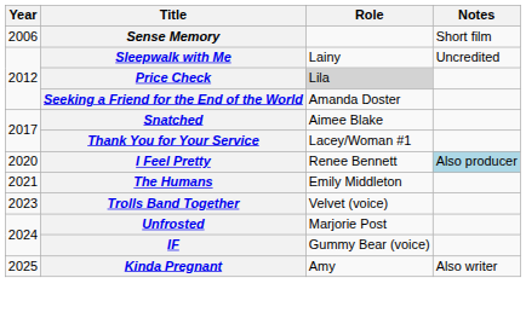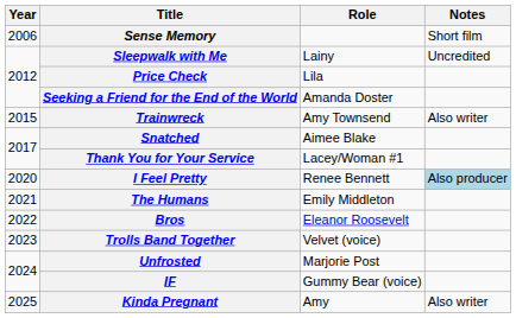 <table class="wikitable sortable plainrowheaders">
 <tr>
 <th scope="col">Year</th>
 <th scope="col">Title</th>
 <th scope="col">Role</th>
 <th scope="col" class = unsortable>Notes</th>
 </tr>
 <tr>
 <td>2006</td>
 <th scope="row"><em>Sense Memory</em></th>
 <td></td>
 <td>Short film</td>
 </tr>
 <tr>
 <td rowspan="3">2012</td>
 <th scope="row"><em><a href='#'>Sleepwalk with Me</a></em></th>
 <td>Lainy</td>
 <td>Uncredited</td>
 </tr>
 <tr>
 <th scope="row"><em><a href='#'>Price Check</a></em></th>
-<td style="background: lightgrey;">Lila</td>
+<td>Lila</td>
 <td></td>
 </tr>
 <tr>
 <th scope="row"><em><a href='#'>Seeking a Friend for the End of the World</a></em></th>
 <td>Amanda Doster</td>
 <td></td>
+</tr>
+<tr>
+<td>2015</td>
+<th scope="row"><em><a href='#'>Trainwreck</a></em></th>
+<td>Amy Townsend</td>
+<td>Also writer</td>
 </tr>
 <tr>
 <td rowspan="2">2017</td>
 <th scope="row"><em><a href='#'>Snatched</a></em></th>
 <td>Aimee Blake</td>
 <td></td>
 </tr>
 <tr>
 <th scope="row"><em><a href='#'>Thank You for Your Service</a></em></th>
 <td>Lacey/Woman #1</td>
 <td></td>
 </tr>
 <tr>
 <td>2020</td>
 <th scope="row"><em><a href='#'>I Feel Pretty</a></em></th>
 <td>Renee Bennett</td>
 <td style="background: lightblue;">Also producer</td>
 </tr>
 <tr>
 <td>2021</td>
 <th scope="row"><em><a href='#'>The Humans</a></em></th>
 <td>Emily Middleton</td>
+<td></td>
+</tr>
+<tr>
+<td>2022</td>
+<th scope="row"><em><a href='#'>Bros</a></em></th>
+<td><a href='#'>Eleanor Roosevelt</a></td>
 <td></td>
 </tr>
 <tr>
 <td>2023</td>
 <th scope="row"><em><a href='#'>Trolls Band Together</a></em></th>
 <td>Velvet (voice)</td>
 <td></td>
 </tr>
 <tr>
 <td rowspan="2">2024</td>
 <th scope="row"><em><a href='#'>Unfrosted</a></em></th>
 <td>Marjorie Post</td>
 <td></td>
 </tr>
 <tr>
 <th scope="row"><em><a href='#'>IF</a></em></th>
 <td>Gummy Bear (voice)</td>
 <td></td>
 </tr>
 <tr>
 <td>2025</td>
 <th scope="row"><em><a href='#'>Kinda Pregnant</a></em></th>
 <td>Amy</td>
 <td>Also writer</td>
 </tr>
 </table>
